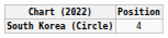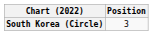 <table class="wikitable plainrowheaders" style="text-align:center">
 <tr>
 <th scope="col">Chart (2022)</th>
 <th scope="col">Position</th>
 </tr>
 <tr>
 <th scope="row">South Korea (Circle)</th>
-<td>4</td>
+<td>3</td>
 </tr>
 </table>
